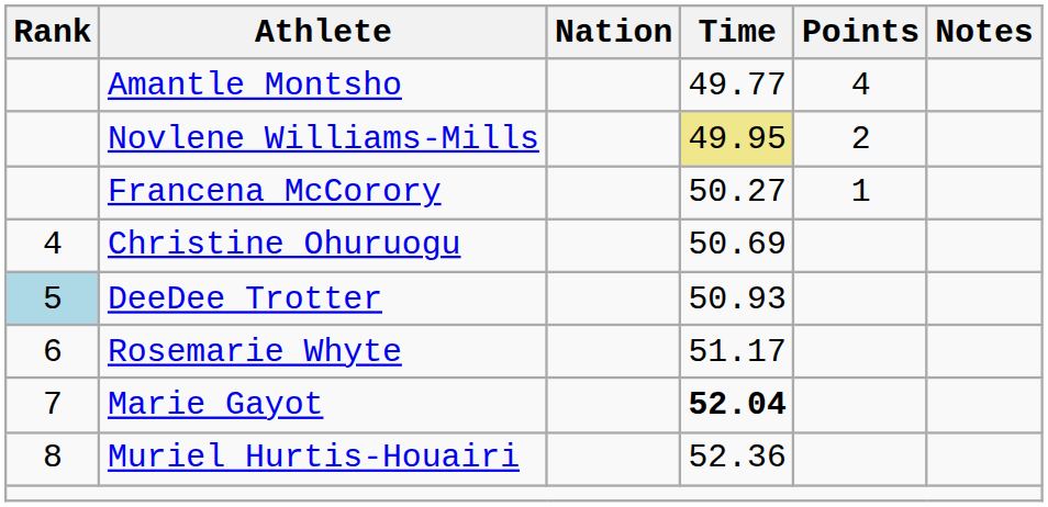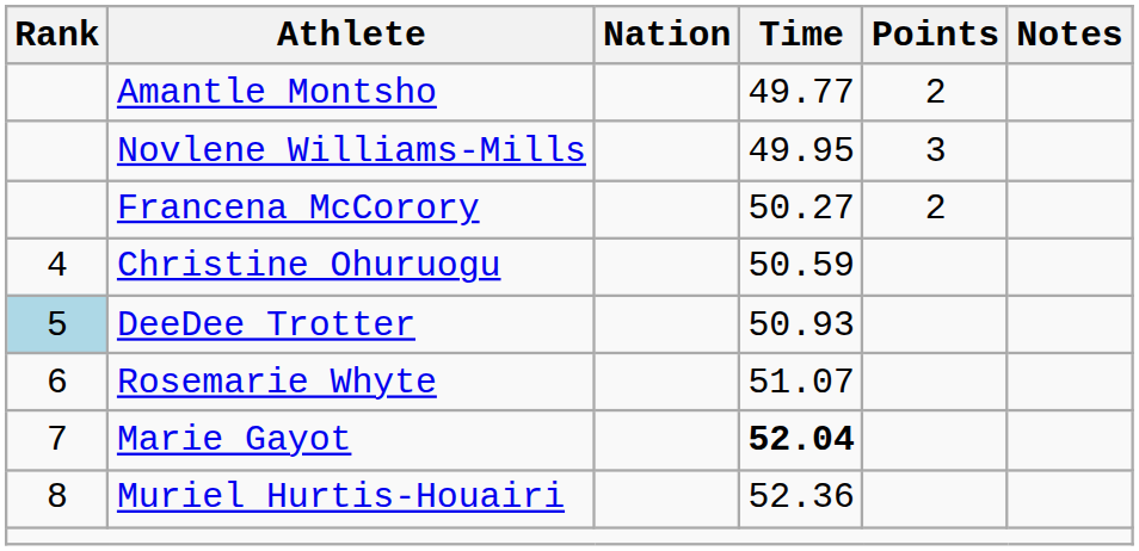 <table class="wikitable mw-datatable sortable" style="text-align:center;">
 <tr>
 <th>Rank</th>
 <th>Athlete</th>
 <th>Nation</th>
 <th>Time</th>
 <th>Points</th>
 <th>Notes</th>
 </tr>
 <tr>
 <td></td>
 <td align=left><a href='#'>Amantle Montsho</a></td>
 <td align=left></td>
 <td>49.77</td>
-<td>4</td>
+<td>2</td>
 <td></td>
 </tr>
 <tr>
 <td></td>
 <td align=left><a href='#'>Novlene Williams-Mills</a></td>
 <td align=left></td>
-<td style="background: khaki;">49.95</td>
-<td>2</td>
+<td>49.95</td>
+<td>3</td>
 <td></td>
 </tr>
 <tr>
 <td></td>
 <td align=left><a href='#'>Francena McCorory</a></td>
 <td align=left></td>
 <td>50.27</td>
-<td>1</td>
+<td>2</td>
 <td></td>
 </tr>
 <tr>
 <td>4</td>
 <td align=left><a href='#'>Christine Ohuruogu</a></td>
 <td align=left></td>
-<td>50.69</td>
+<td>50.59</td>
 <td></td>
 <td></td>
 </tr>
 <tr>
 <td style="background: lightblue;">5</td>
 <td align=left><a href='#'>DeeDee Trotter</a></td>
 <td align=left></td>
 <td>50.93</td>
 <td></td>
 <td></td>
 </tr>
 <tr>
 <td>6</td>
 <td align=left><a href='#'>Rosemarie Whyte</a></td>
 <td align=left></td>
-<td>51.17</td>
+<td>51.07</td>
 <td></td>
 <td></td>
 </tr>
 <tr>
 <td>7</td>
 <td align=left><a href='#'>Marie Gayot</a></td>
 <td align=left></td>
 <td><strong>52.04</strong></td>
 <td></td>
 <td></td>
 </tr>
 <tr>
 <td>8</td>
 <td align=left><a href='#'>Muriel Hurtis-Houairi</a></td>
 <td align=left></td>
 <td>52.36</td>
 <td></td>
 <td></td>
 </tr>
 <tr class="sortbottom">
 <td colspan=6></td>
 </tr>
 </table>
